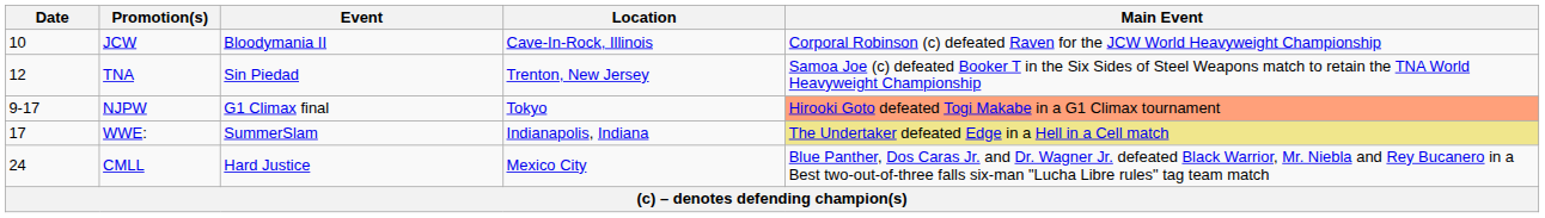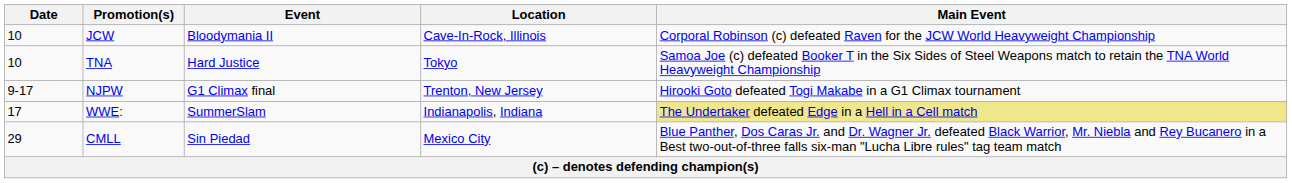 <table class="wikitable" style="width:100%;">
 <tr>
 <th width=5%>Date</th>
 <th width=5%>Promotion(s)</th>
 <th width=15%>Event</th>
 <th width=15%>Location</th>
 <th width=40%>Main Event</th>
 </tr>
 <tr>
 <td>10</td>
 <td><a href='#'>JCW</a></td>
 <td><a href='#'>Bloodymania II</a></td>
 <td><a href='#'>Cave-In-Rock, Illinois</a></td>
 <td><a href='#'>Corporal Robinson</a> (c) defeated <a href='#'>Raven</a> for the <a href='#'>JCW World Heavyweight Championship</a></td>
 </tr>
 <tr>
-<td>12</td>
+<td>10</td>
 <td><a href='#'>TNA</a></td>
-<td><a href='#'>Sin Piedad</a></td>
-<td><a href='#'>Trenton, New Jersey</a></td>
+<td><a href='#'>Hard Justice</a></td>
+<td><a href='#'>Tokyo</a></td>
 <td><a href='#'>Samoa Joe</a> (c) defeated <a href='#'>Booker T</a> in the Six Sides of Steel Weapons match to retain the <a href='#'>TNA World Heavyweight Championship</a></td>
 </tr>
 <tr>
 <td>9-17</td>
 <td><a href='#'>NJPW</a></td>
 <td><a href='#'>G1 Climax</a> final</td>
-<td><a href='#'>Tokyo</a></td>
-<td style="background: lightsalmon;"><a href='#'>Hirooki Goto</a> defeated <a href='#'>Togi Makabe</a> in a G1 Climax tournament</td>
+<td><a href='#'>Trenton, New Jersey</a></td>
+<td><a href='#'>Hirooki Goto</a> defeated <a href='#'>Togi Makabe</a> in a G1 Climax tournament</td>
 </tr>
 <tr>
 <td>17</td>
 <td><a href='#'>WWE</a>:<br></td>
 <td><a href='#'>SummerSlam</a></td>
 <td><a href='#'>Indianapolis</a>, <a href='#'>Indiana</a></td>
 <td style="background: khaki;"><a href='#'>The Undertaker</a> defeated <a href='#'>Edge</a> in a <a href='#'>Hell in a Cell match</a></td>
 </tr>
 <tr>
-<td>24</td>
+<td>29</td>
 <td><a href='#'>CMLL</a></td>
-<td><a href='#'>Hard Justice</a></td>
+<td><a href='#'>Sin Piedad</a></td>
 <td><a href='#'>Mexico City</a></td>
 <td><a href='#'>Blue Panther</a>, <a href='#'>Dos Caras Jr.</a> and <a href='#'>Dr. Wagner Jr.</a> defeated <a href='#'>Black Warrior</a>, <a href='#'>Mr. Niebla</a> and <a href='#'>Rey Bucanero</a> in a Best two-out-of-three falls six-man "Lucha Libre rules" tag team match</td>
 </tr>
 <tr>
 <th colspan="6">(c) – denotes defending champion(s)</th>
 </tr>
 </table>
